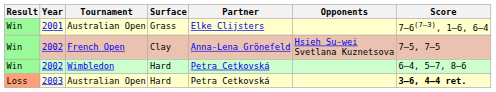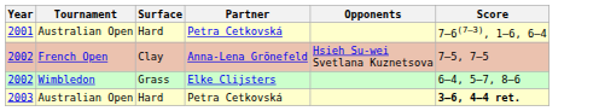 <table class="sortable wikitable">
 <tr>
-<th>Result</th>
 <th>Year</th>
 <th>Tournament</th>
 <th>Surface</th>
 <th>Partner</th>
 <th>Opponents</th>
 <th class="unsortable">Score</th>
 </tr>
 <tr style=background:#ffc>
-<td bgcolor=98FB98>Win</td>
 <td><a href='#'>2001</a></td>
 <td>Australian Open</td>
-<td>Grass</td>
-<td> <a href='#'>Elke Clijsters</a></td>
+<td>Hard</td>
+<td> <a href='#'>Petra Cetkovská</a></td>
 <td></td>
 <td>7–6<sup>(7–3)</sup>, 1–6, 6–4</td>
 </tr>
 <tr style=background:#ebc2af>
-<td bgcolor=98FB98>Win</td>
 <td><a href='#'>2002</a></td>
 <td><a href='#'>French Open</a></td>
 <td>Clay</td>
 <td> <a href='#'>Anna-Lena Grönefeld</a></td>
 <td> <a href='#'>Hsieh Su-wei</a><br> Svetlana Kuznetsova</td>
 <td>7–5, 7–5</td>
 </tr>
 <tr style=background:#cfc>
-<td bgcolor=98FB98>Win</td>
 <td><a href='#'>2002</a></td>
 <td><a href='#'>Wimbledon</a></td>
-<td>Hard</td>
-<td> <a href='#'>Petra Cetkovská</a></td>
+<td>Grass</td>
+<td> <a href='#'>Elke Clijsters</a></td>
 <td></td>
 <td>6–4, 5–7, 8–6</td>
 </tr>
 <tr style=background:#ffc>
-<td bgcolor=FFA07A>Loss</td>
 <td><a href='#'>2003</a></td>
 <td>Australian Open</td>
 <td>Hard</td>
 <td> Petra Cetkovská</td>
 <td></td>
 <td><strong>3–6, 4–4 ret.</strong></td>
 </tr>
 </table>
